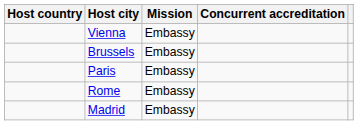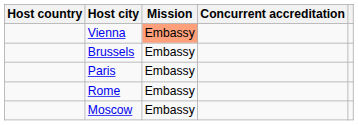 <table class="wikitable sortable">
 <tr>
 <th scope="col">Host country</th>
 <th scope="col">Host city</th>
 <th scope="col">Mission</th>
 <th scope="col">Concurrent accreditation</th>
 <th scope="col" class="unsortable"></th>
 </tr>
 <tr>
 <td></td>
 <td><a href='#'>Vienna</a></td>
-<td>Embassy</td>
+<td style="background: lightsalmon;">Embassy</td>
 <td></td>
 <td></td>
 </tr>
 <tr>
 <td></td>
 <td><a href='#'>Brussels</a></td>
 <td>Embassy</td>
 <td></td>
 <td></td>
 </tr>
 <tr>
 <td></td>
 <td><a href='#'>Paris</a></td>
 <td>Embassy</td>
 <td></td>
 <td></td>
 </tr>
 <tr>
 <td></td>
 <td><a href='#'>Rome</a></td>
 <td>Embassy</td>
 <td></td>
 <td></td>
 </tr>
 <tr>
 <td></td>
-<td><a href='#'>Madrid</a></td>
+<td><a href='#'>Moscow</a></td>
 <td>Embassy</td>
 <td></td>
 <td></td>
 </tr>
 </table>
